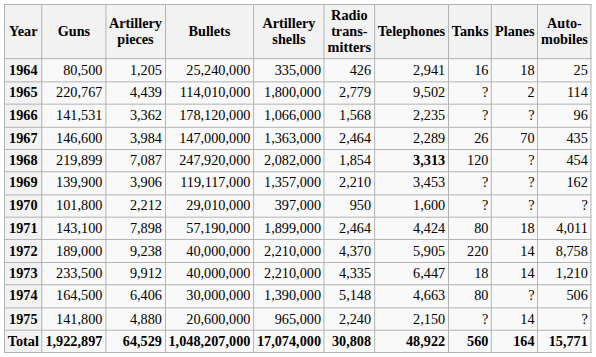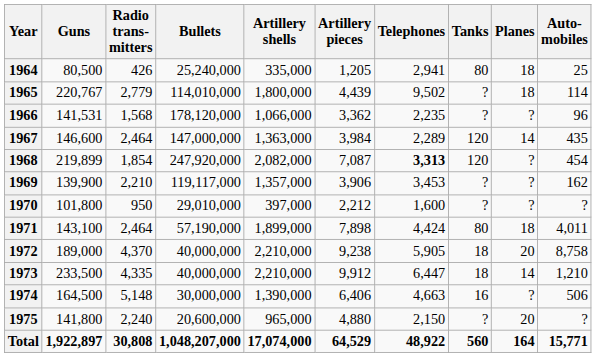 <table class="wikitable" style="text-align: right">
 <tr>
 <th>Year</th>
 <th>Guns</th>
-<th>Artillery<br>pieces</th>
+<th>Radio<br>trans-<br>mitters</th>
 <th>Bullets</th>
 <th>Artillery<br>shells</th>
-<th>Radio<br>trans-<br>mitters</th>
+<th>Artillery<br>pieces</th>
 <th>Telephones</th>
 <th>Tanks</th>
 <th>Planes</th>
 <th>Auto-<br>mobiles</th>
 </tr>
 <tr>
 <th>1964</th>
 <td>80,500</td>
-<td>1,205</td>
+<td>426</td>
 <td>25,240,000</td>
 <td>335,000</td>
-<td>426</td>
+<td>1,205</td>
 <td>2,941</td>
-<td>16</td>
+<td>80</td>
 <td>18</td>
 <td>25</td>
 </tr>
 <tr>
 <th>1965</th>
 <td>220,767</td>
-<td>4,439</td>
+<td>2,779</td>
 <td>114,010,000</td>
 <td>1,800,000</td>
-<td>2,779</td>
+<td>4,439</td>
 <td>9,502</td>
 <td>?</td>
-<td>2</td>
+<td>18</td>
 <td>114</td>
 </tr>
 <tr>
 <th>1966</th>
 <td>141,531</td>
-<td>3,362</td>
+<td>1,568</td>
 <td>178,120,000</td>
 <td>1,066,000</td>
-<td>1,568</td>
+<td>3,362</td>
 <td>2,235</td>
 <td>?</td>
 <td>?</td>
 <td>96</td>
 </tr>
 <tr>
 <th>1967</th>
 <td>146,600</td>
-<td>3,984</td>
+<td>2,464</td>
 <td>147,000,000</td>
 <td>1,363,000</td>
-<td>2,464</td>
+<td>3,984</td>
 <td>2,289</td>
-<td>26</td>
-<td>70</td>
+<td>120</td>
+<td>14</td>
 <td>435</td>
 </tr>
 <tr>
 <th>1968</th>
 <td>219,899</td>
-<td>7,087</td>
+<td>1,854</td>
 <td>247,920,000</td>
 <td>2,082,000</td>
-<td>1,854</td>
+<td>7,087</td>
 <td><strong>3,313</strong></td>
 <td>120</td>
 <td>?</td>
 <td>454</td>
 </tr>
 <tr>
 <th>1969</th>
 <td>139,900</td>
-<td>3,906</td>
+<td>2,210</td>
 <td>119,117,000</td>
 <td>1,357,000</td>
-<td>2,210</td>
+<td>3,906</td>
 <td>3,453</td>
 <td>?</td>
 <td>?</td>
 <td>162</td>
 </tr>
 <tr>
 <th>1970</th>
 <td>101,800</td>
-<td>2,212</td>
+<td>950</td>
 <td>29,010,000</td>
 <td>397,000</td>
-<td>950</td>
+<td>2,212</td>
 <td>1,600</td>
 <td>?</td>
 <td>?</td>
 <td>?</td>
 </tr>
 <tr>
 <th>1971</th>
 <td>143,100</td>
-<td>7,898</td>
+<td>2,464</td>
 <td>57,190,000</td>
 <td>1,899,000</td>
-<td>2,464</td>
+<td>7,898</td>
 <td>4,424</td>
 <td>80</td>
 <td>18</td>
 <td>4,011</td>
 </tr>
 <tr>
 <th>1972</th>
 <td>189,000</td>
-<td>9,238</td>
+<td>4,370</td>
 <td>40,000,000</td>
 <td>2,210,000</td>
-<td>4,370</td>
+<td>9,238</td>
 <td>5,905</td>
-<td>220</td>
-<td>14</td>
+<td>18</td>
+<td>20</td>
 <td>8,758</td>
 </tr>
 <tr>
 <th>1973</th>
 <td>233,500</td>
-<td>9,912</td>
+<td>4,335</td>
 <td>40,000,000</td>
 <td>2,210,000</td>
-<td>4,335</td>
+<td>9,912</td>
 <td>6,447</td>
 <td>18</td>
 <td>14</td>
 <td>1,210</td>
 </tr>
 <tr>
 <th>1974</th>
 <td>164,500</td>
-<td>6,406</td>
+<td>5,148</td>
 <td>30,000,000</td>
 <td>1,390,000</td>
-<td>5,148</td>
+<td>6,406</td>
 <td>4,663</td>
-<td>80</td>
+<td>16</td>
 <td>?</td>
 <td>506</td>
 </tr>
 <tr>
 <th>1975</th>
 <td>141,800</td>
-<td>4,880</td>
+<td>2,240</td>
 <td>20,600,000</td>
 <td>965,000</td>
-<td>2,240</td>
+<td>4,880</td>
 <td>2,150</td>
 <td>?</td>
-<td>14</td>
+<td>20</td>
 <td>?</td>
 </tr>
 <tr>
 <th>Total</th>
 <td><strong>1,922,897</strong></td>
-<td><strong>64,529</strong></td>
+<td><strong>30,808</strong></td>
 <td><strong>1,048,207,000</strong></td>
 <td><strong>17,074,000</strong></td>
-<td><strong>30,808</strong></td>
+<td><strong>64,529</strong></td>
 <td><strong>48,922</strong></td>
 <td><strong>560</strong></td>
 <td><strong>164</strong></td>
 <td><strong>15,771</strong></td>
 </tr>
 </table>
